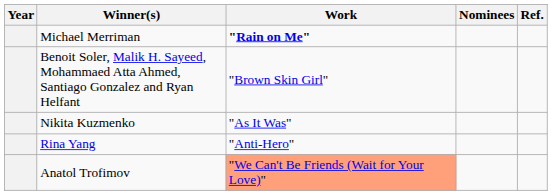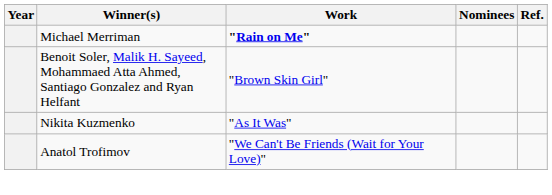 <table class="wikitable sortable">
 <tr>
 <th scope="col" style="width:5px;">Year</th>
 <th scope="col" style="width:220px;">Winner(s)</th>
 <th scope="col" style="width:270px;">Work</th>
 <th scope="col" class="unsortable">Nominees</th>
 <th scope="col" class="unsortable">Ref.</th>
 </tr>
 <tr>
 <th scope="row"></th>
 <td>Michael Merriman</td>
 <td><strong>"<a href='#'>Rain on Me</a>" </strong></td>
 <td></td>
 <td align="center"></td>
 </tr>
 <tr>
 <th scope="row"></th>
 <td>Benoit Soler, <a href='#'>Malik H. Sayeed</a>, Mohammaed Atta Ahmed, Santiago Gonzalez and Ryan Helfant</td>
 <td>"<a href='#'>Brown Skin Girl</a>" </td>
 <td></td>
 <td align="center"></td>
 </tr>
 <tr>
 <th scope="row"></th>
 <td>Nikita Kuzmenko</td>
 <td>"<a href='#'>As It Was</a>" </td>
 <td></td>
 <td align="center"></td>
 </tr>
 <tr>
 <th scope="row"></th>
-<td><a href='#'>Rina Yang</a></td>
-<td>"<a href='#'>Anti-Hero</a>" </td>
-<td></td>
-<td align="center"></td>
-</tr>
-<tr>
-<th scope="row"></th>
 <td>Anatol Trofimov</td>
-<td style="background: lightsalmon;">"<a href='#'>We Can't Be Friends (Wait for Your Love)</a>" </td>
+<td>"<a href='#'>We Can't Be Friends (Wait for Your Love)</a>" </td>
 <td></td>
 <td align="center"></td>
 </tr>
 </table>
